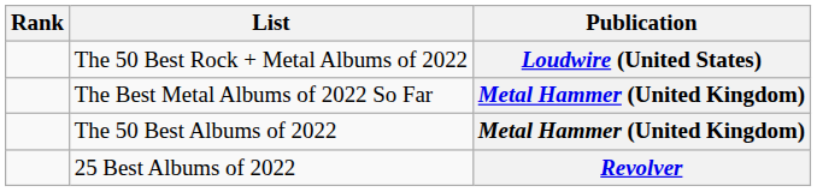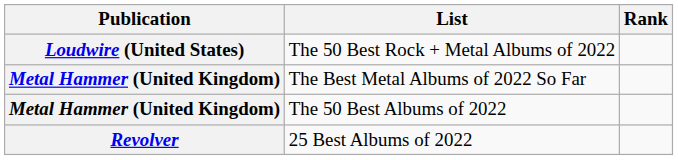 <table class="wikitable sortable plainrowheaders">
 <tr>
+<th>Publication</th>
+<th>List</th>
 <th>Rank</th>
-<th>List</th>
-<th>Publication</th>
 </tr>
 <tr>
+<th scope="row"><em><a href='#'>Loudwire</a></em> (United States)</th>
+<td>The 50 Best Rock + Metal Albums of 2022</td>
 <td></td>
-<td>The 50 Best Rock + Metal Albums of 2022</td>
-<th scope="row"><em><a href='#'>Loudwire</a></em> (United States)</th>
 </tr>
 <tr>
+<th scope="row"><em><a href='#'>Metal Hammer</a></em> (United Kingdom)</th>
+<td>The Best Metal Albums of 2022 So Far</td>
 <td></td>
-<td>The Best Metal Albums of 2022 So Far</td>
-<th scope="row"><em><a href='#'>Metal Hammer</a></em> (United Kingdom)</th>
 </tr>
 <tr>
+<th scope="row"><em>Metal Hammer</em> (United Kingdom)</th>
+<td>The 50 Best Albums of 2022</td>
 <td></td>
-<td>The 50 Best Albums of 2022</td>
-<th scope="row"><em>Metal Hammer</em> (United Kingdom)</th>
 </tr>
 <tr>
+<th scope="row"><em><a href='#'>Revolver</a></em></th>
+<td>25 Best Albums of 2022</td>
 <td></td>
-<td>25 Best Albums of 2022</td>
-<th scope="row"><em><a href='#'>Revolver</a></em></th>
 </tr>
 </table>
